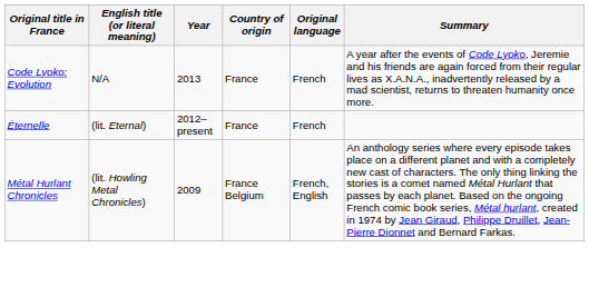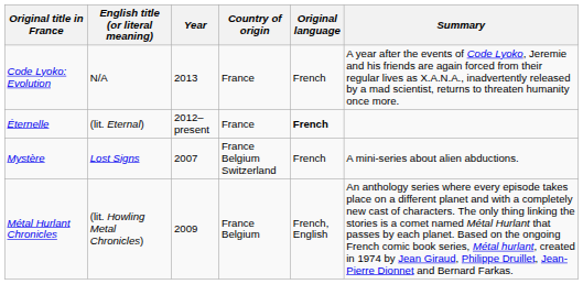 <table class="wikitable">
 <tr>
 <th style="width:140px;"><em>Original title in France</em></th>
 <th style="width:140px;"><em>English title<br>(or literal meaning)</em></th>
 <th style="width:70px;"><em>Year</em></th>
 <th style="width:110px;"><em>Country of origin</em></th>
 <th style="width:75px;"><em>Original language</em></th>
 <th style="width:480px;"><em>Summary</em></th>
 </tr>
 <tr>
 <td><em><a href='#'>Code Lyoko: Evolution</a></em></td>
 <td>N/A</td>
 <td>2013</td>
 <td>France</td>
 <td>French</td>
 <td>A year after the events of <em><a href='#'>Code Lyoko</a></em>, Jeremie and his friends are again forced from their regular lives as X.A.N.A., inadvertently released by a mad scientist, returns to threaten humanity once more.</td>
 </tr>
 <tr>
 <td><em><a href='#'>Éternelle</a></em></td>
 <td>(lit. <em>Eternal</em>)</td>
 <td>2012–present</td>
 <td>France</td>
+<td><strong>French</strong></td>
+<td></td>
+</tr>
+<tr>
+<td><em><a href='#'>Mystère</a></em></td>
+<td><em><a href='#'>Lost Signs</a></em></td>
+<td>2007</td>
+<td>France<br>Belgium<br>Switzerland</td>
 <td>French</td>
-<td></td>
+<td>A mini-series about alien abductions.</td>
 </tr>
 <tr>
 <td><em><a href='#'>Métal Hurlant Chronicles</a></em></td>
 <td>(lit. <em>Howling Metal Chronicles</em>)</td>
 <td>2009</td>
 <td>France<br>Belgium</td>
 <td>French, English</td>
 <td>An anthology series where every episode takes place on a different planet and with a completely new cast of characters. The only thing linking the stories is a comet named <em>Métal Hurlant</em> that passes by each planet. Based on the ongoing French comic book series, <em><a href='#'>Métal hurlant</a></em>, created in 1974 by <a href='#'>Jean Giraud</a>, <a href='#'>Philippe Druillet</a>, <a href='#'>Jean-Pierre Dionnet</a> and Bernard Farkas.</td>
 </tr>
 </table>
